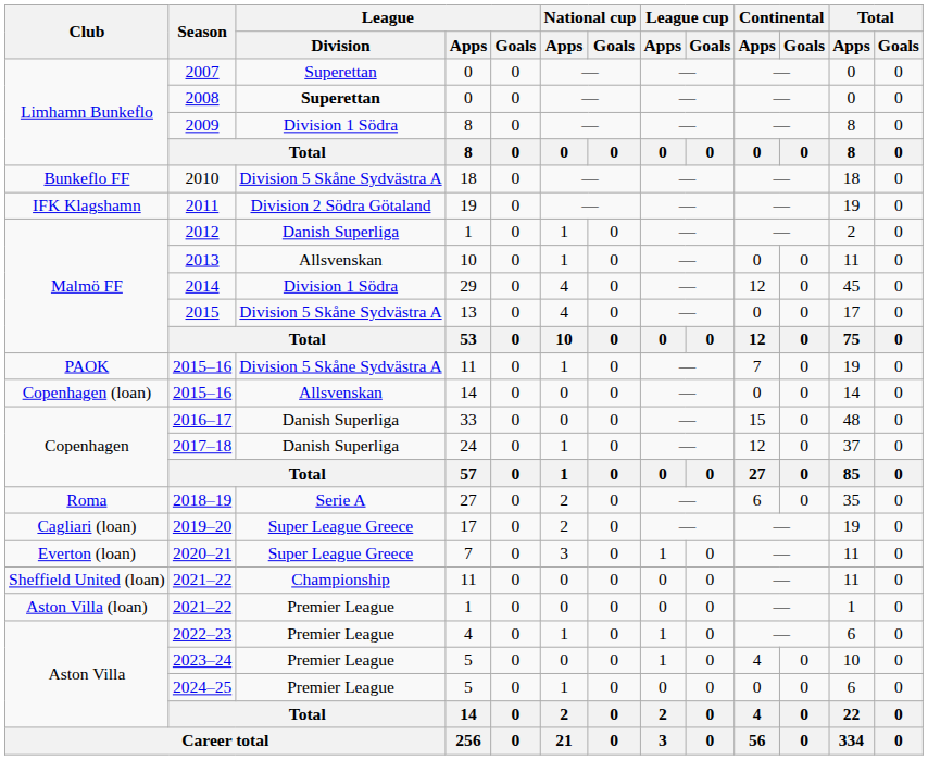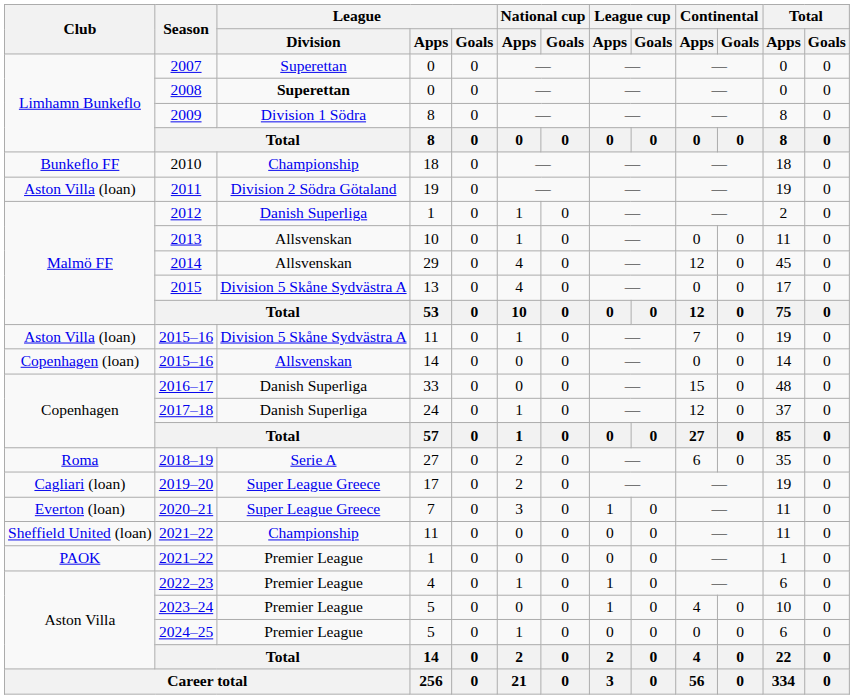 <table class="wikitable" style="text-align:center">
 <tr>
 <th rowspan="2">Club</th>
 <th rowspan="2">Season</th>
 <th colspan="3">League</th>
 <th colspan="2">National cup</th>
 <th colspan="2">League cup</th>
 <th colspan="2">Continental</th>
 <th colspan="2">Total</th>
 </tr>
 <tr>
 <th>Division</th>
 <th>Apps</th>
 <th>Goals</th>
 <th>Apps</th>
 <th>Goals</th>
 <th>Apps</th>
 <th>Goals</th>
 <th>Apps</th>
 <th>Goals</th>
 <th>Apps</th>
 <th>Goals</th>
 </tr>
 <tr>
 <td rowspan="4"><a href='#'>Limhamn Bunkeflo</a></td>
 <td><a href='#'>2007</a></td>
 <td><a href='#'>Superettan</a></td>
 <td>0</td>
 <td>0</td>
 <td colspan="2">—</td>
 <td colspan="2">—</td>
 <td colspan="2">—</td>
 <td>0</td>
 <td>0</td>
 </tr>
 <tr>
 <td><a href='#'>2008</a></td>
 <td><strong>Superettan</strong></td>
 <td>0</td>
 <td>0</td>
 <td colspan="2">—</td>
 <td colspan="2">—</td>
 <td colspan="2">—</td>
 <td>0</td>
 <td>0</td>
 </tr>
 <tr>
 <td><a href='#'>2009</a></td>
 <td><a href='#'>Division 1 Södra</a></td>
 <td>8</td>
 <td>0</td>
 <td colspan="2">—</td>
 <td colspan="2">—</td>
 <td colspan="2">—</td>
 <td>8</td>
 <td>0</td>
 </tr>
 <tr>
 <th colspan="2">Total</th>
 <th>8</th>
 <th>0</th>
 <th>0</th>
 <th>0</th>
 <th>0</th>
 <th>0</th>
 <th>0</th>
 <th>0</th>
 <th>8</th>
 <th>0</th>
 </tr>
 <tr>
 <td><a href='#'>Bunkeflo FF</a></td>
 <td>2010</td>
-<td><a href='#'>Division 5 Skåne Sydvästra A</a></td>
+<td><a href='#'>Championship</a></td>
 <td>18</td>
 <td>0</td>
 <td colspan="2">—</td>
 <td colspan="2">—</td>
 <td colspan="2">—</td>
 <td>18</td>
 <td>0</td>
 </tr>
 <tr>
-<td><a href='#'>IFK Klagshamn</a></td>
+<td><a href='#'>Aston Villa</a> (loan)</td>
 <td><a href='#'>2011</a></td>
 <td><a href='#'>Division 2 Södra Götaland</a></td>
 <td>19</td>
 <td>0</td>
 <td colspan="2">—</td>
 <td colspan="2">—</td>
 <td colspan="2">—</td>
 <td>19</td>
 <td>0</td>
 </tr>
 <tr>
 <td rowspan="5"><a href='#'>Malmö FF</a></td>
 <td><a href='#'>2012</a></td>
 <td><a href='#'>Danish Superliga</a></td>
 <td>1</td>
 <td>0</td>
 <td>1</td>
 <td>0</td>
 <td colspan="2">—</td>
 <td colspan="2">—</td>
 <td>2</td>
 <td>0</td>
 </tr>
 <tr>
 <td><a href='#'>2013</a></td>
 <td>Allsvenskan</td>
 <td>10</td>
 <td>0</td>
 <td>1</td>
 <td>0</td>
 <td colspan="2">—</td>
 <td>0</td>
 <td>0</td>
 <td>11</td>
 <td>0</td>
 </tr>
 <tr>
 <td><a href='#'>2014</a></td>
-<td><a href='#'>Division 1 Södra</a></td>
+<td>Allsvenskan</td>
 <td>29</td>
 <td>0</td>
 <td>4</td>
 <td>0</td>
 <td colspan="2">—</td>
 <td>12</td>
 <td>0</td>
 <td>45</td>
 <td>0</td>
 </tr>
 <tr>
 <td><a href='#'>2015</a></td>
 <td><a href='#'>Division 5 Skåne Sydvästra A</a></td>
 <td>13</td>
 <td>0</td>
 <td>4</td>
 <td>0</td>
 <td colspan="2">—</td>
 <td>0</td>
 <td>0</td>
 <td>17</td>
 <td>0</td>
 </tr>
 <tr>
 <th colspan="2">Total</th>
 <th>53</th>
 <th>0</th>
 <th>10</th>
 <th>0</th>
 <th>0</th>
 <th>0</th>
 <th>12</th>
 <th>0</th>
 <th>75</th>
 <th>0</th>
 </tr>
 <tr>
-<td><a href='#'>PAOK</a></td>
+<td><a href='#'>Aston Villa</a> (loan)</td>
 <td><a href='#'>2015–16</a></td>
 <td><a href='#'>Division 5 Skåne Sydvästra A</a></td>
 <td>11</td>
 <td>0</td>
 <td>1</td>
 <td>0</td>
 <td colspan="2">—</td>
 <td>7</td>
 <td>0</td>
 <td>19</td>
 <td>0</td>
 </tr>
 <tr>
 <td><a href='#'>Copenhagen</a> (loan)</td>
 <td><a href='#'>2015–16</a></td>
 <td><a href='#'>Allsvenskan</a></td>
 <td>14</td>
 <td>0</td>
 <td>0</td>
 <td>0</td>
 <td colspan="2">—</td>
 <td>0</td>
 <td>0</td>
 <td>14</td>
 <td>0</td>
 </tr>
 <tr>
 <td rowspan="3">Copenhagen</td>
 <td><a href='#'>2016–17</a></td>
 <td>Danish Superliga</td>
 <td>33</td>
 <td>0</td>
 <td>0</td>
 <td>0</td>
 <td colspan="2">—</td>
 <td>15</td>
 <td>0</td>
 <td>48</td>
 <td>0</td>
 </tr>
 <tr>
 <td><a href='#'>2017–18</a></td>
 <td>Danish Superliga</td>
 <td>24</td>
 <td>0</td>
 <td>1</td>
 <td>0</td>
 <td colspan="2">—</td>
 <td>12</td>
 <td>0</td>
 <td>37</td>
 <td>0</td>
 </tr>
 <tr>
 <th colspan="2">Total</th>
 <th>57</th>
 <th>0</th>
 <th>1</th>
 <th>0</th>
 <th>0</th>
 <th>0</th>
 <th>27</th>
 <th>0</th>
 <th>85</th>
 <th>0</th>
 </tr>
 <tr>
 <td><a href='#'>Roma</a></td>
 <td><a href='#'>2018–19</a></td>
 <td><a href='#'>Serie A</a></td>
 <td>27</td>
 <td>0</td>
 <td>2</td>
 <td>0</td>
 <td colspan="2">—</td>
 <td>6</td>
 <td>0</td>
 <td>35</td>
 <td>0</td>
 </tr>
 <tr>
 <td><a href='#'>Cagliari</a> (loan)</td>
 <td><a href='#'>2019–20</a></td>
 <td><a href='#'>Super League Greece</a></td>
 <td>17</td>
 <td>0</td>
 <td>2</td>
 <td>0</td>
 <td colspan="2">—</td>
 <td colspan="2">—</td>
 <td>19</td>
 <td>0</td>
 </tr>
 <tr>
 <td><a href='#'>Everton</a> (loan)</td>
 <td><a href='#'>2020–21</a></td>
 <td><a href='#'>Super League Greece</a></td>
 <td>7</td>
 <td>0</td>
 <td>3</td>
 <td>0</td>
 <td>1</td>
 <td>0</td>
 <td colspan="2">—</td>
 <td>11</td>
 <td>0</td>
 </tr>
 <tr>
 <td><a href='#'>Sheffield United</a> (loan)</td>
 <td><a href='#'>2021–22</a></td>
 <td><a href='#'>Championship</a></td>
 <td>11</td>
 <td>0</td>
 <td>0</td>
 <td>0</td>
 <td>0</td>
 <td>0</td>
 <td colspan="2">—</td>
 <td>11</td>
 <td>0</td>
 </tr>
 <tr>
-<td><a href='#'>Aston Villa</a> (loan)</td>
+<td><a href='#'>PAOK</a></td>
 <td><a href='#'>2021–22</a></td>
 <td>Premier League</td>
 <td>1</td>
 <td>0</td>
 <td>0</td>
 <td>0</td>
 <td>0</td>
 <td>0</td>
 <td colspan="2">—</td>
 <td>1</td>
 <td>0</td>
 </tr>
 <tr>
 <td rowspan="4">Aston Villa</td>
 <td><a href='#'>2022–23</a></td>
 <td>Premier League</td>
 <td>4</td>
 <td>0</td>
 <td>1</td>
 <td>0</td>
 <td>1</td>
 <td>0</td>
 <td colspan="2">—</td>
 <td>6</td>
 <td>0</td>
 </tr>
 <tr>
 <td><a href='#'>2023–24</a></td>
 <td>Premier League</td>
 <td>5</td>
 <td>0</td>
 <td>0</td>
 <td>0</td>
 <td>1</td>
 <td>0</td>
 <td>4</td>
 <td>0</td>
 <td>10</td>
 <td>0</td>
 </tr>
 <tr>
 <td><a href='#'>2024–25</a></td>
 <td>Premier League</td>
 <td>5</td>
 <td>0</td>
 <td>1</td>
 <td>0</td>
 <td>0</td>
 <td>0</td>
 <td>0</td>
 <td>0</td>
 <td>6</td>
 <td>0</td>
 </tr>
 <tr>
 <th colspan="2">Total</th>
 <th>14</th>
 <th>0</th>
 <th>2</th>
 <th>0</th>
 <th>2</th>
 <th>0</th>
 <th>4</th>
 <th>0</th>
 <th>22</th>
 <th>0</th>
 </tr>
 <tr>
 <th colspan="3">Career total</th>
 <th>256</th>
 <th>0</th>
 <th>21</th>
 <th>0</th>
 <th>3</th>
 <th>0</th>
 <th>56</th>
 <th>0</th>
 <th>334</th>
 <th>0</th>
 </tr>
 </table>
